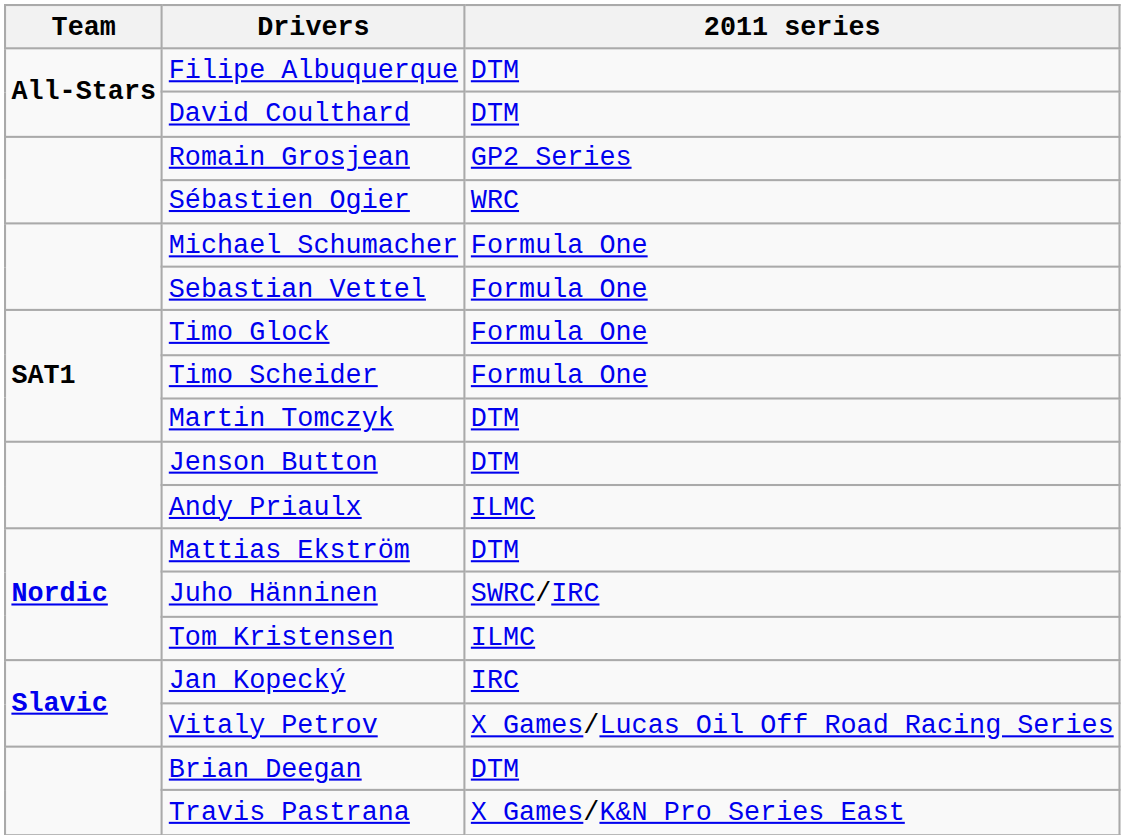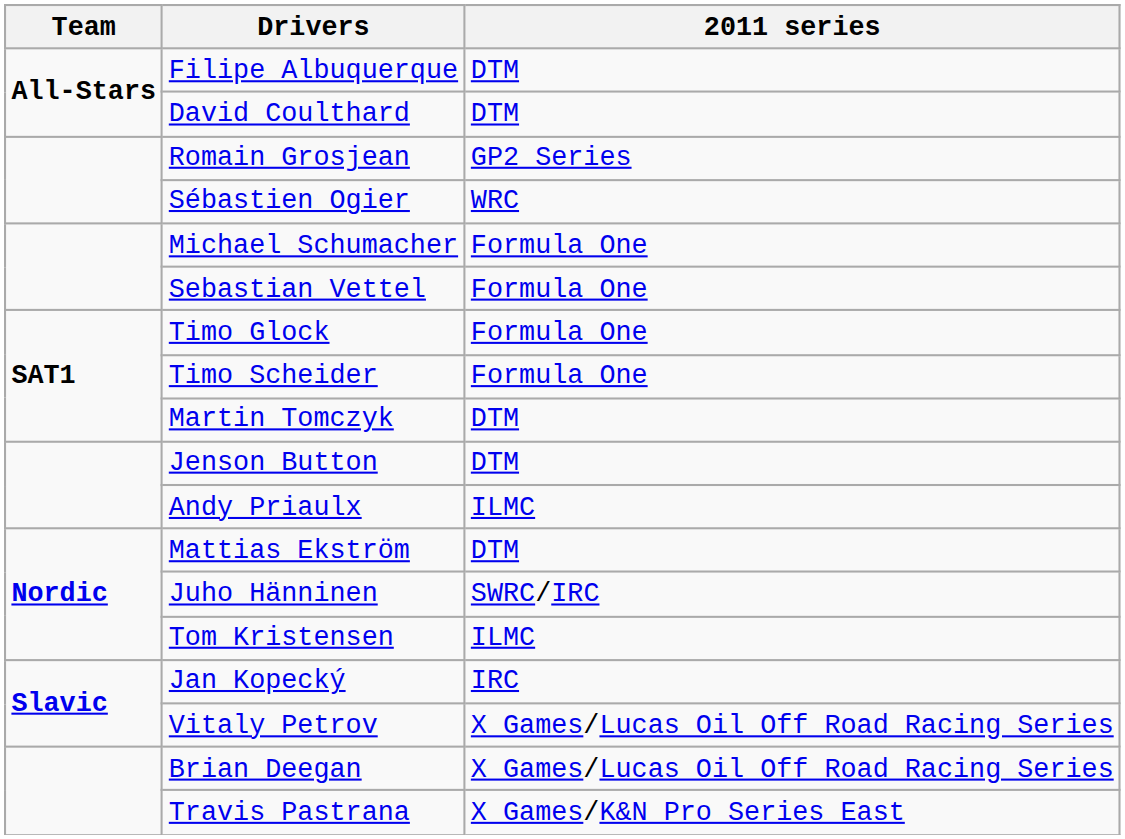 <table class="wikitable">
 <tr>
 <th>Team</th>
 <th>Drivers</th>
 <th>2011 series</th>
 </tr>
 <tr>
 <td rowspan=2><strong> All-Stars</strong></td>
 <td><a href='#'>Filipe Albuquerque</a></td>
 <td><a href='#'>DTM</a></td>
 </tr>
 <tr>
 <td><a href='#'>David Coulthard</a></td>
 <td><a href='#'>DTM</a></td>
 </tr>
 <tr>
 <td rowspan=2><strong></strong></td>
 <td><a href='#'>Romain Grosjean</a></td>
 <td><a href='#'>GP2 Series</a></td>
 </tr>
 <tr>
 <td><a href='#'>Sébastien Ogier</a></td>
 <td><a href='#'>WRC</a></td>
 </tr>
 <tr>
 <td rowspan=2><strong></strong></td>
 <td><a href='#'>Michael Schumacher</a></td>
 <td><a href='#'>Formula One</a></td>
 </tr>
 <tr>
 <td><a href='#'>Sebastian Vettel</a></td>
 <td><a href='#'>Formula One</a></td>
 </tr>
 <tr>
 <td rowspan=3><strong> SAT1</strong></td>
 <td><a href='#'>Timo Glock</a></td>
 <td><a href='#'>Formula One</a></td>
 </tr>
 <tr>
 <td><a href='#'>Timo Scheider</a></td>
 <td><a href='#'>Formula One</a></td>
 </tr>
 <tr>
 <td><a href='#'>Martin Tomczyk</a></td>
 <td><a href='#'>DTM</a></td>
 </tr>
 <tr>
 <td rowspan=2><strong></strong></td>
 <td><a href='#'>Jenson Button</a></td>
 <td><a href='#'>DTM</a></td>
 </tr>
 <tr>
 <td><a href='#'>Andy Priaulx</a></td>
 <td><a href='#'>ILMC</a></td>
 </tr>
 <tr>
 <td rowspan=3><strong> <a href='#'>Nordic</a></strong></td>
 <td><a href='#'>Mattias Ekström</a></td>
 <td><a href='#'>DTM</a></td>
 </tr>
 <tr>
 <td><a href='#'>Juho Hänninen</a></td>
 <td><a href='#'>SWRC</a>/<a href='#'>IRC</a></td>
 </tr>
 <tr>
 <td><a href='#'>Tom Kristensen</a></td>
 <td><a href='#'>ILMC</a></td>
 </tr>
 <tr>
 <td rowspan=2> <strong><a href='#'>Slavic</a></strong></td>
 <td><a href='#'>Jan Kopecký</a></td>
 <td><a href='#'>IRC</a></td>
 </tr>
 <tr>
 <td><a href='#'>Vitaly Petrov</a></td>
 <td><a href='#'>X Games</a>/<a href='#'>Lucas Oil Off Road Racing Series</a></td>
 </tr>
 <tr>
 <td rowspan=2><strong></strong></td>
 <td><a href='#'>Brian Deegan</a></td>
-<td><a href='#'>DTM</a></td>
+<td><a href='#'>X Games</a>/<a href='#'>Lucas Oil Off Road Racing Series</a></td>
 </tr>
 <tr>
 <td><a href='#'>Travis Pastrana</a></td>
 <td><a href='#'>X Games</a>/<a href='#'>K&N Pro Series East</a></td>
 </tr>
 </table>
